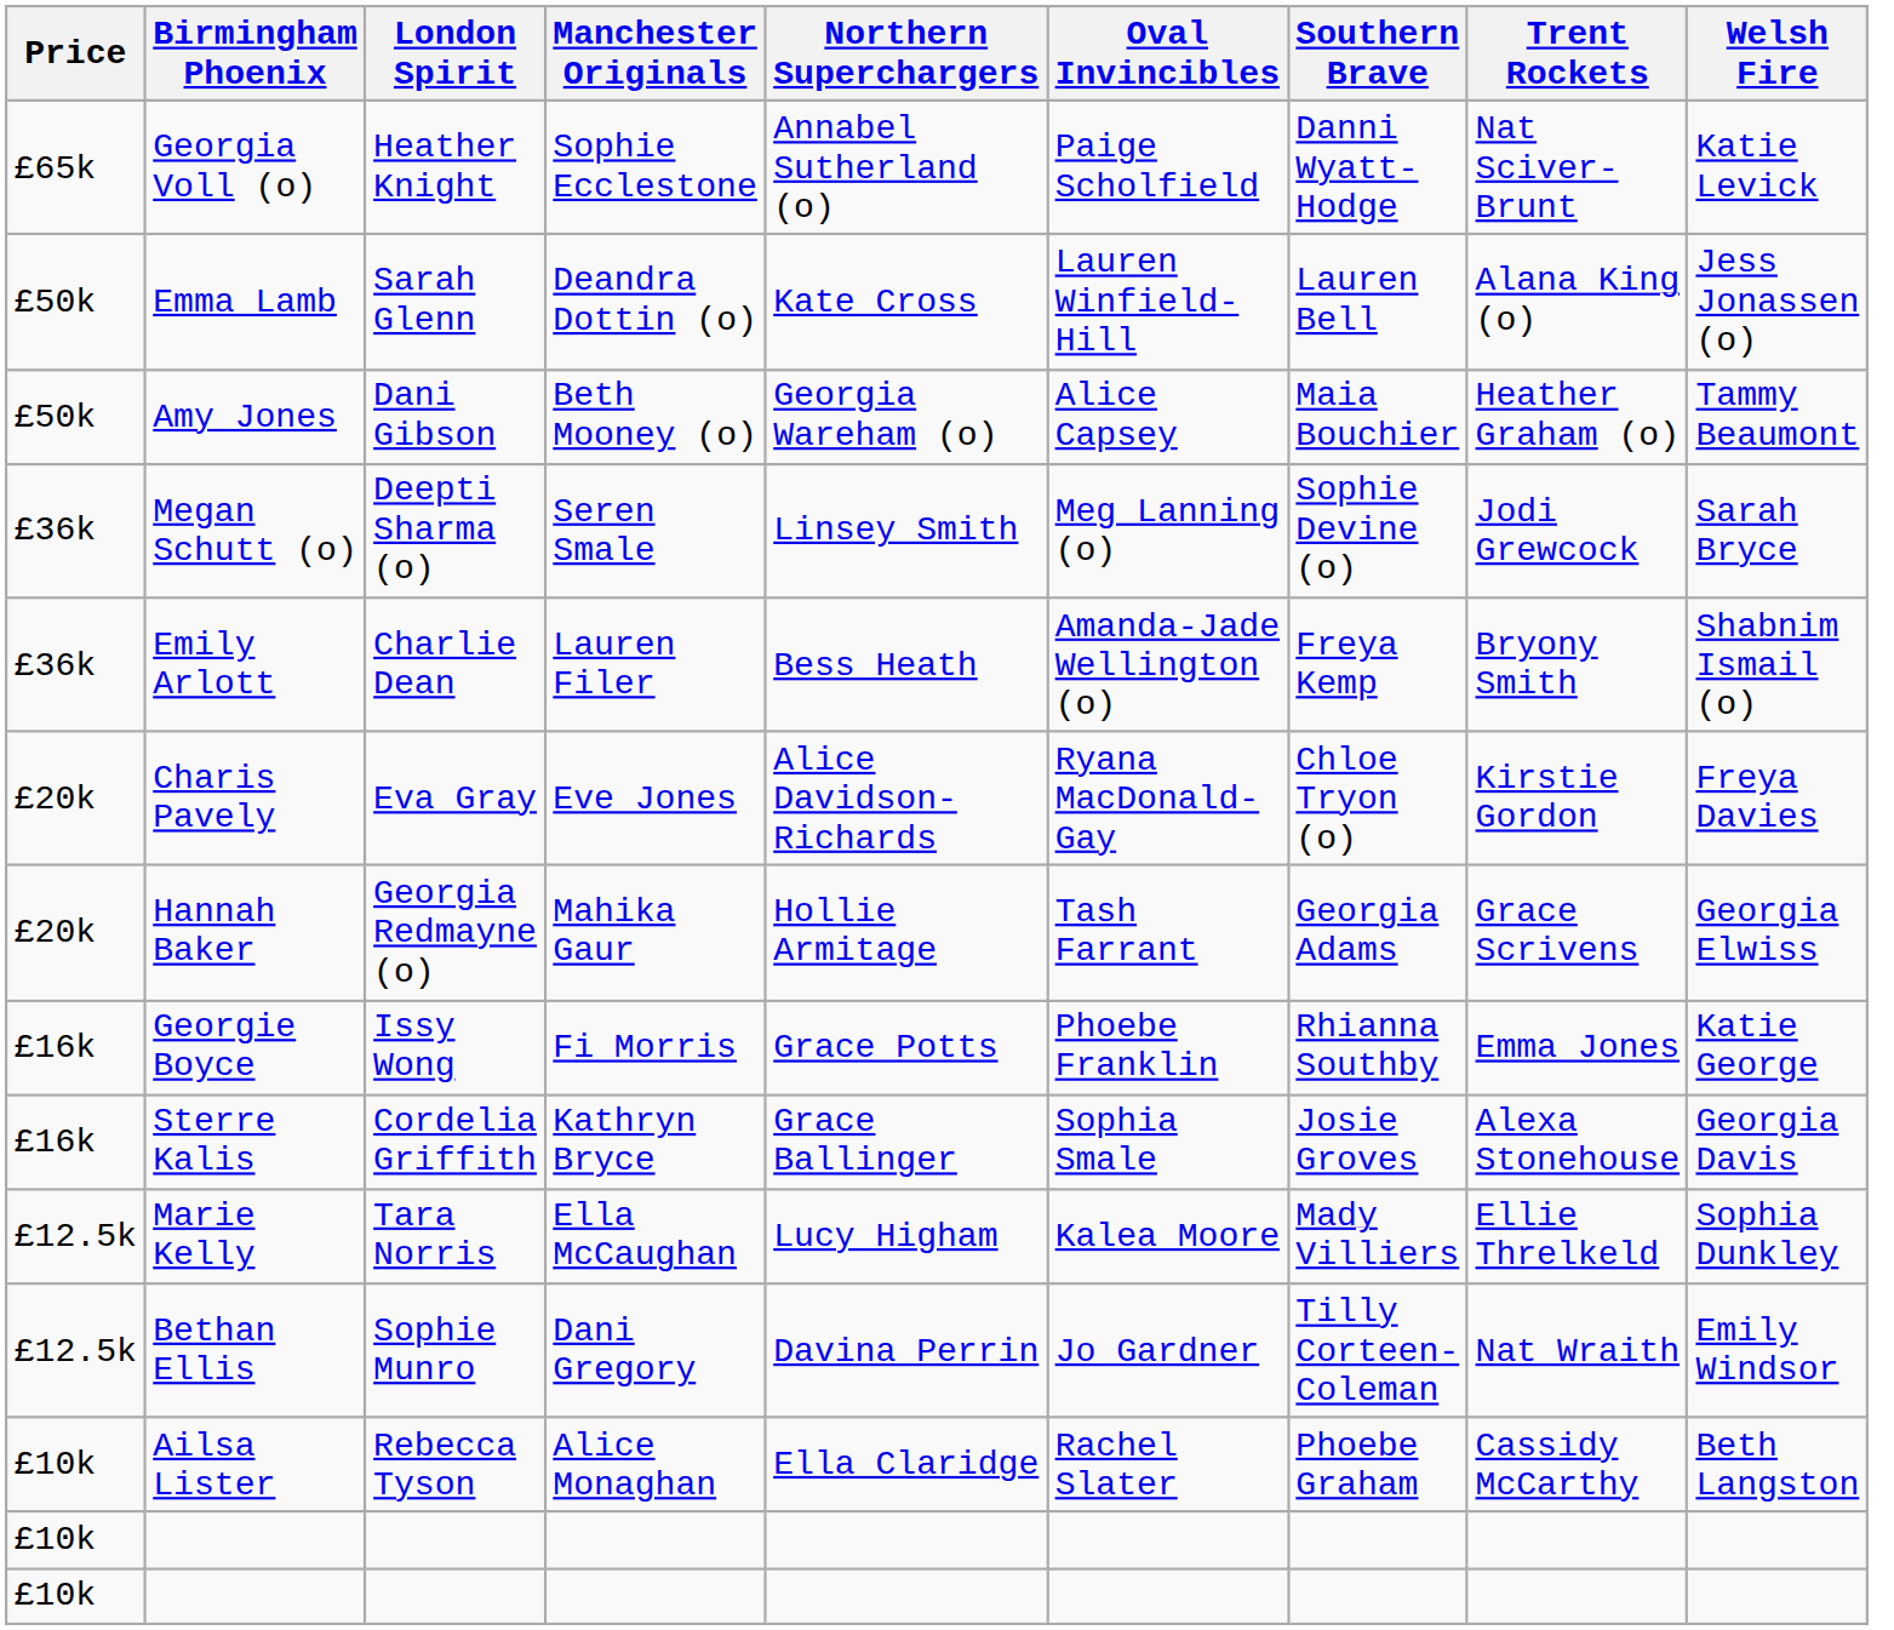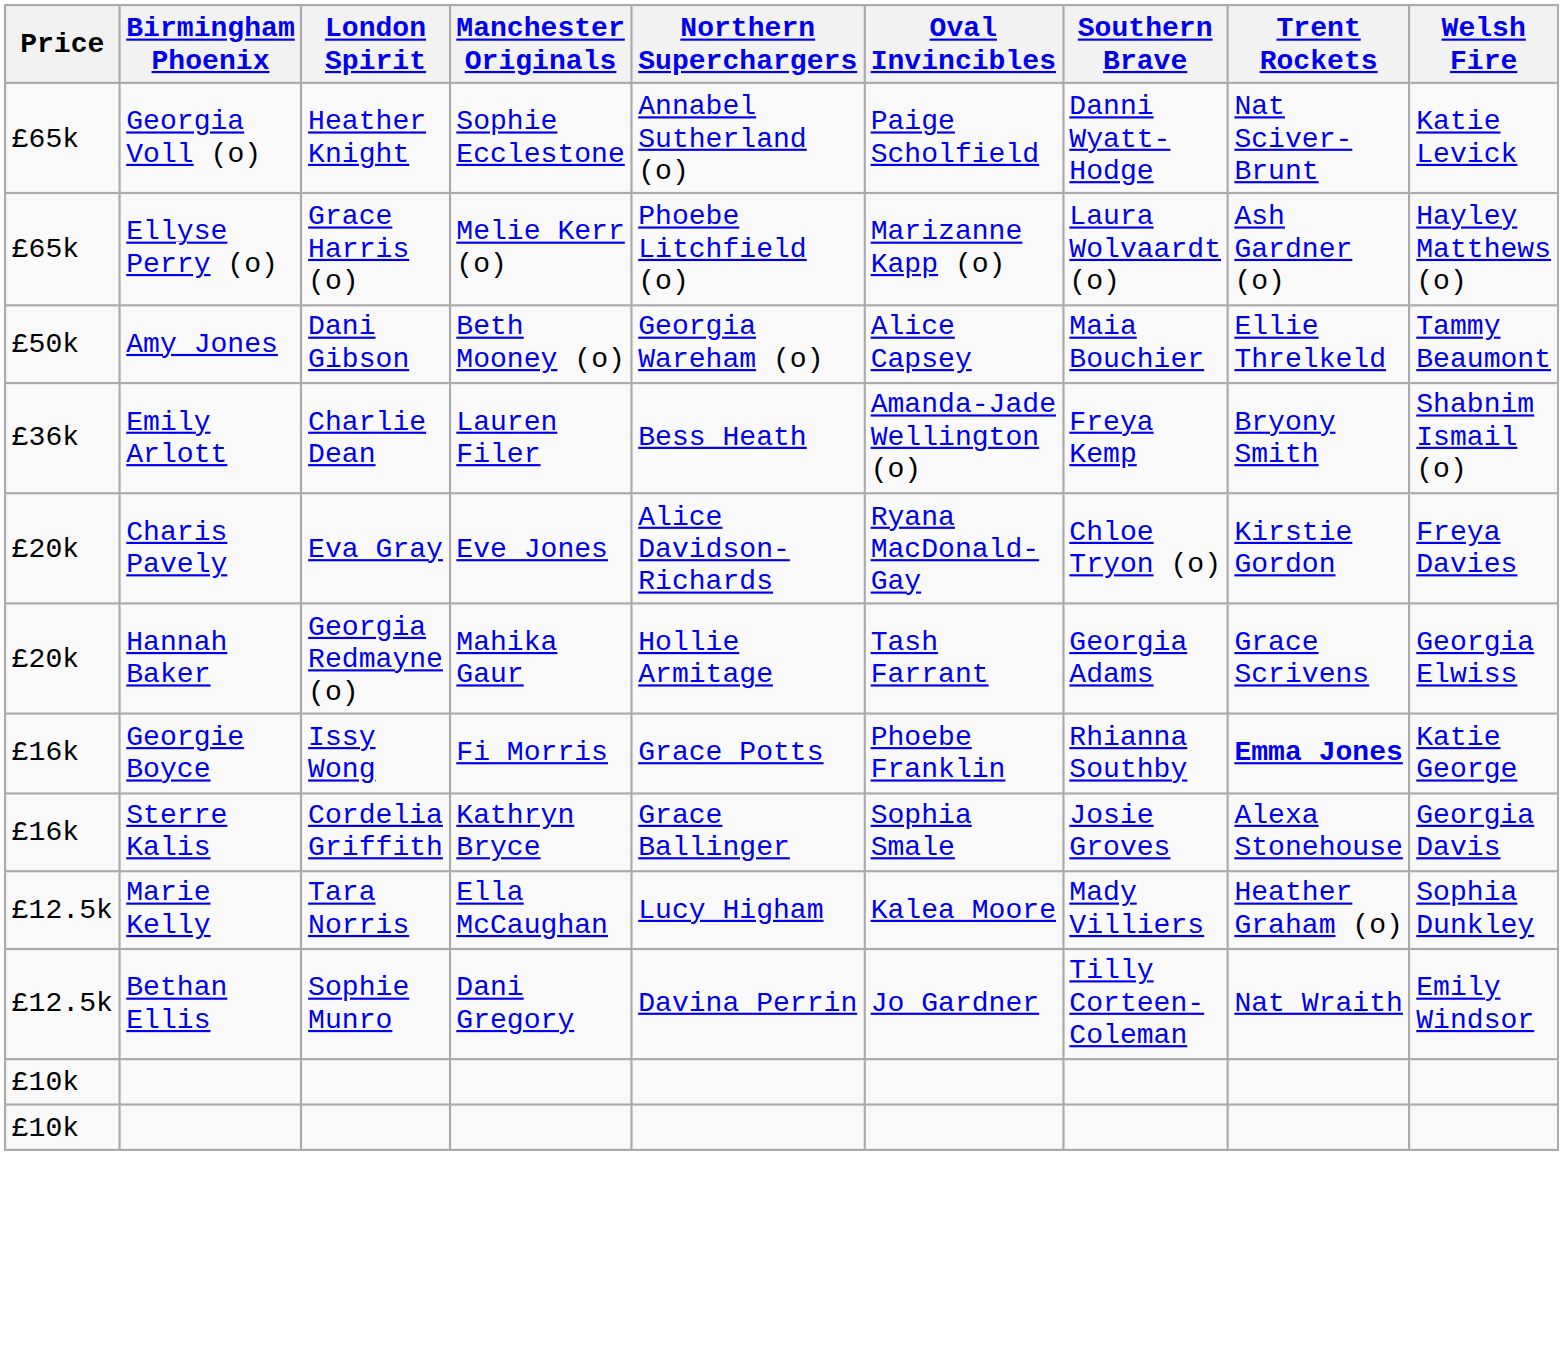 <table class="wikitable">
 <tr>
 <th>Price</th>
 <th><a href='#'>Birmingham Phoenix</a></th>
 <th><a href='#'>London Spirit</a></th>
 <th><a href='#'>Manchester Originals</a></th>
 <th><a href='#'>Northern Superchargers</a></th>
 <th><a href='#'>Oval Invincibles</a></th>
 <th><a href='#'>Southern Brave</a></th>
 <th><a href='#'>Trent Rockets</a></th>
 <th><a href='#'>Welsh Fire</a></th>
 </tr>
 <tr>
 <td>£65k</td>
 <td><a href='#'>Georgia Voll</a> (o)</td>
 <td><a href='#'>Heather Knight</a></td>
 <td><a href='#'>Sophie Ecclestone</a></td>
 <td><a href='#'>Annabel Sutherland</a> (o)</td>
 <td><a href='#'>Paige Scholfield</a></td>
 <td><a href='#'>Danni Wyatt-Hodge</a></td>
 <td><a href='#'>Nat Sciver-Brunt</a></td>
 <td><a href='#'>Katie Levick</a></td>
 </tr>
 <tr>
-<td>£50k</td>
-<td><a href='#'>Emma Lamb</a></td>
-<td><a href='#'>Sarah Glenn</a></td>
-<td><a href='#'>Deandra Dottin</a> (o)</td>
-<td><a href='#'>Kate Cross</a></td>
-<td><a href='#'>Lauren Winfield-Hill</a></td>
-<td><a href='#'>Lauren Bell</a></td>
-<td><a href='#'>Alana King</a> (o)</td>
-<td><a href='#'>Jess Jonassen</a> (o)</td>
+<td>£65k</td>
+<td><a href='#'>Ellyse Perry</a> (o)</td>
+<td><a href='#'>Grace Harris</a> (o)</td>
+<td><a href='#'>Melie Kerr</a> (o)</td>
+<td><a href='#'>Phoebe Litchfield</a> (o)</td>
+<td><a href='#'>Marizanne Kapp</a> (o)</td>
+<td><a href='#'>Laura Wolvaardt</a> (o)</td>
+<td><a href='#'>Ash Gardner</a> (o)</td>
+<td><a href='#'>Hayley Matthews</a> (o)</td>
 </tr>
 <tr>
 <td>£50k</td>
 <td><a href='#'>Amy Jones</a></td>
 <td><a href='#'>Dani Gibson</a></td>
 <td><a href='#'>Beth Mooney</a> (o)</td>
 <td><a href='#'>Georgia Wareham</a> (o)</td>
 <td><a href='#'>Alice Capsey</a></td>
 <td><a href='#'>Maia Bouchier</a></td>
-<td><a href='#'>Heather Graham</a> (o)</td>
+<td><a href='#'>Ellie Threlkeld</a></td>
 <td><a href='#'>Tammy Beaumont</a></td>
-</tr>
-<tr>
-<td>£36k</td>
-<td><a href='#'>Megan Schutt</a> (o)</td>
-<td><a href='#'>Deepti Sharma</a> (o)</td>
-<td><a href='#'>Seren Smale</a></td>
-<td><a href='#'>Linsey Smith</a></td>
-<td><a href='#'>Meg Lanning</a> (o)</td>
-<td><a href='#'>Sophie Devine</a> (o)</td>
-<td><a href='#'>Jodi Grewcock</a></td>
-<td><a href='#'>Sarah Bryce</a></td>
 </tr>
 <tr>
 <td>£36k</td>
 <td><a href='#'>Emily Arlott</a></td>
 <td><a href='#'>Charlie Dean</a></td>
 <td><a href='#'>Lauren Filer</a></td>
 <td><a href='#'>Bess Heath</a></td>
 <td><a href='#'>Amanda-Jade Wellington</a> (o)</td>
 <td><a href='#'>Freya Kemp</a></td>
 <td><a href='#'>Bryony Smith</a></td>
 <td><a href='#'>Shabnim Ismail</a> (o)</td>
 </tr>
 <tr>
 <td>£20k</td>
 <td><a href='#'>Charis Pavely</a></td>
 <td><a href='#'>Eva Gray</a></td>
 <td><a href='#'>Eve Jones</a></td>
 <td><a href='#'>Alice Davidson-Richards</a></td>
 <td><a href='#'>Ryana MacDonald-Gay</a></td>
 <td><a href='#'>Chloe Tryon</a> (o)</td>
 <td><a href='#'>Kirstie Gordon</a></td>
 <td><a href='#'>Freya Davies</a></td>
 </tr>
 <tr>
 <td>£20k</td>
 <td><a href='#'>Hannah Baker</a></td>
 <td><a href='#'>Georgia Redmayne</a> (o)</td>
 <td><a href='#'>Mahika Gaur</a></td>
 <td><a href='#'>Hollie Armitage</a></td>
 <td><a href='#'>Tash Farrant</a></td>
 <td><a href='#'>Georgia Adams</a></td>
 <td><a href='#'>Grace Scrivens</a></td>
 <td><a href='#'>Georgia Elwiss</a></td>
 </tr>
 <tr>
 <td>£16k</td>
 <td><a href='#'>Georgie Boyce</a></td>
 <td><a href='#'>Issy Wong</a></td>
 <td><a href='#'>Fi Morris</a></td>
 <td><a href='#'>Grace Potts</a></td>
 <td><a href='#'>Phoebe Franklin</a></td>
 <td><a href='#'>Rhianna Southby</a></td>
-<td><a href='#'>Emma Jones</a></td>
+<td><strong><a href='#'>Emma Jones</a></strong></td>
 <td><a href='#'>Katie George</a></td>
 </tr>
 <tr>
 <td>£16k</td>
 <td><a href='#'>Sterre Kalis</a></td>
 <td><a href='#'>Cordelia Griffith</a></td>
 <td><a href='#'>Kathryn Bryce</a></td>
 <td><a href='#'>Grace Ballinger</a></td>
 <td><a href='#'>Sophia Smale</a></td>
 <td><a href='#'>Josie Groves</a></td>
 <td><a href='#'>Alexa Stonehouse</a></td>
 <td><a href='#'>Georgia Davis</a></td>
 </tr>
 <tr>
 <td>£12.5k</td>
 <td><a href='#'>Marie Kelly</a></td>
 <td><a href='#'>Tara Norris</a></td>
 <td><a href='#'>Ella McCaughan</a></td>
 <td><a href='#'>Lucy Higham</a></td>
 <td><a href='#'>Kalea Moore</a></td>
 <td><a href='#'>Mady Villiers</a></td>
-<td><a href='#'>Ellie Threlkeld</a></td>
+<td><a href='#'>Heather Graham</a> (o)</td>
 <td><a href='#'>Sophia Dunkley</a></td>
 </tr>
 <tr>
 <td>£12.5k</td>
 <td><a href='#'>Bethan Ellis</a></td>
 <td><a href='#'>Sophie Munro</a></td>
 <td><a href='#'>Dani Gregory</a></td>
 <td><a href='#'>Davina Perrin</a></td>
 <td><a href='#'>Jo Gardner</a></td>
 <td><a href='#'>Tilly Corteen-Coleman</a></td>
 <td><a href='#'>Nat Wraith</a></td>
 <td><a href='#'>Emily Windsor</a></td>
-</tr>
-<tr>
-<td>£10k</td>
-<td><a href='#'>Ailsa Lister</a></td>
-<td><a href='#'>Rebecca Tyson</a></td>
-<td><a href='#'>Alice Monaghan</a></td>
-<td><a href='#'>Ella Claridge</a></td>
-<td><a href='#'>Rachel Slater</a></td>
-<td><a href='#'>Phoebe Graham</a></td>
-<td><a href='#'>Cassidy McCarthy</a></td>
-<td><a href='#'>Beth Langston</a></td>
 </tr>
 <tr>
 <td>£10k</td>
 <td></td>
 <td></td>
 <td></td>
 <td></td>
 <td></td>
 <td></td>
 <td></td>
 <td></td>
 </tr>
 <tr>
 <td>£10k</td>
 <td></td>
 <td></td>
 <td></td>
 <td></td>
 <td></td>
 <td></td>
 <td></td>
 <td></td>
 </tr>
 </table>
